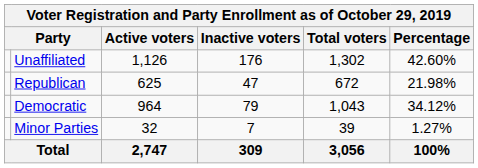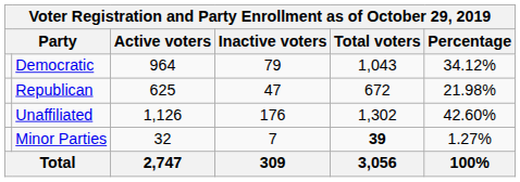 <table class=wikitable>
 <tr>
 <th colspan = 6>Voter Registration and Party Enrollment as of October 29, 2019</th>
 </tr>
 <tr>
 <th colspan = 2>Party</th>
 <th>Active voters</th>
 <th>Inactive voters</th>
 <th>Total voters</th>
 <th>Percentage</th>
 </tr>
 <tr>
 <td></td>
-<td><a href='#'>Unaffiliated</a></td>
-<td align = center>1,126</td>
-<td align = center>176</td>
-<td align = center>1,302</td>
-<td align = center>42.60%</td>
+<td><a href='#'>Democratic</a></td>
+<td align = center>964</td>
+<td align = center>79</td>
+<td align = center>1,043</td>
+<td align = center>34.12%</td>
 </tr>
 <tr>
 <td></td>
 <td><a href='#'>Republican</a></td>
 <td align = center>625</td>
 <td align = center>47</td>
 <td align = center>672</td>
 <td align = center>21.98%</td>
 </tr>
 <tr>
 <td></td>
-<td><a href='#'>Democratic</a></td>
-<td align = center>964</td>
-<td align = center>79</td>
-<td align = center>1,043</td>
-<td align = center>34.12%</td>
+<td><a href='#'>Unaffiliated</a></td>
+<td align = center>1,126</td>
+<td align = center>176</td>
+<td align = center>1,302</td>
+<td align = center>42.60%</td>
 </tr>
 <tr>
 <td></td>
 <td><a href='#'>Minor Parties</a></td>
 <td align = center>32</td>
 <td align = center>7</td>
-<td align = center>39</td>
+<td align = center><strong>39</strong></td>
 <td align = center>1.27%</td>
 </tr>
 <tr>
 <th colspan = 2>Total</th>
 <th align = center>2,747</th>
 <th align = center>309</th>
 <th align = center>3,056</th>
 <th align = center>100%</th>
 </tr>
 </table>
